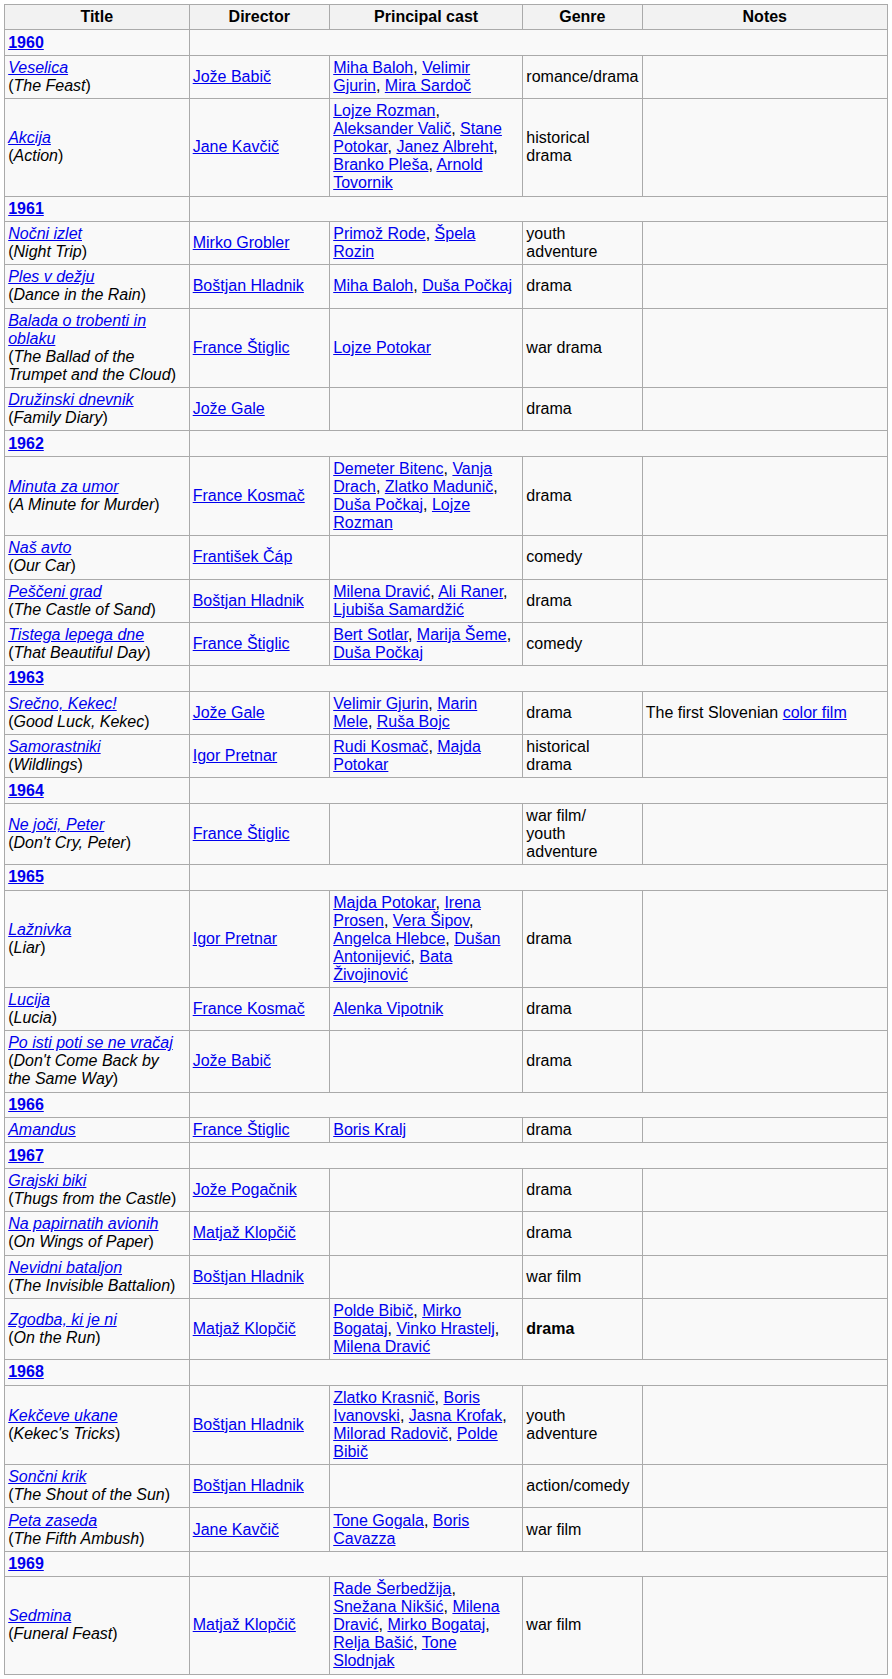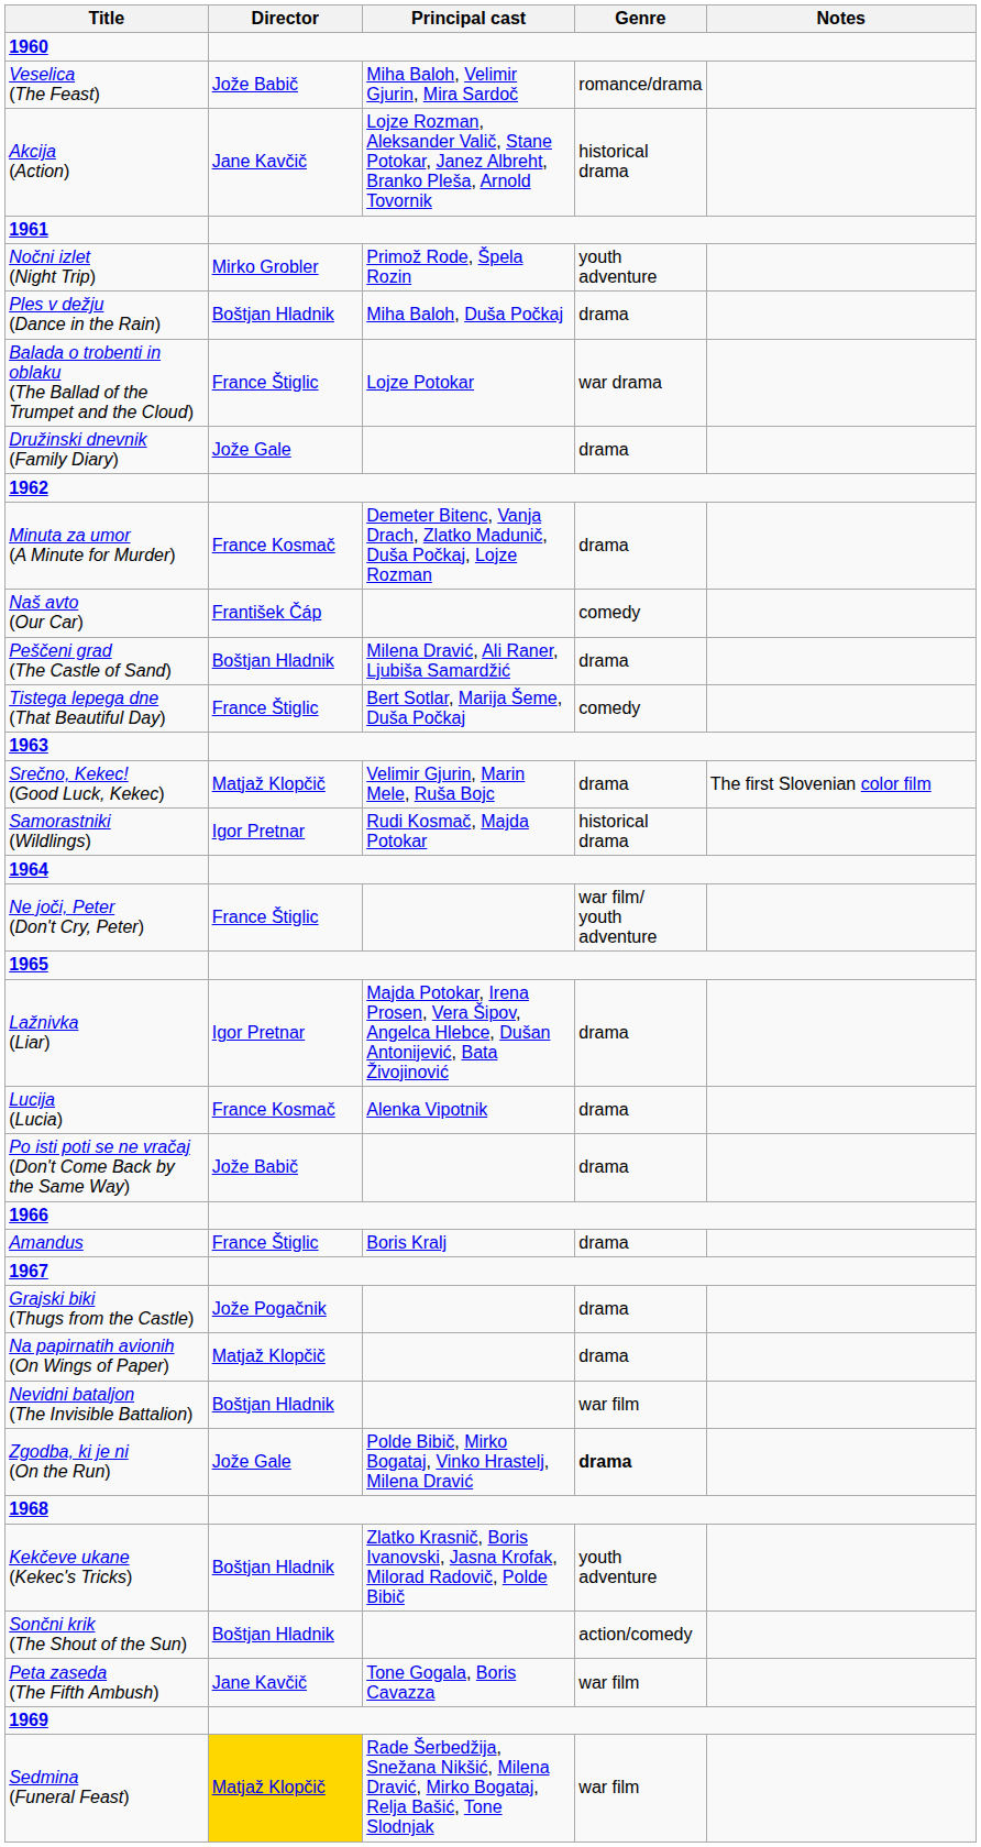 <table class="wikitable" width= "100%">
 <tr>
 <th width=21%>Title</th>
 <th width=16%>Director</th>
 <th width=22%>Principal cast</th>
 <th width=13%>Genre</th>
 <th width=28%>Notes</th>
 </tr>
 <tr>
 <td><strong><a href='#'>1960</a></strong></td>
 </tr>
 <tr>
 <td><em><a href='#'>Veselica</a></em><br>(<em>The Feast</em>)</td>
 <td><a href='#'>Jože Babič</a></td>
 <td><a href='#'>Miha Baloh</a>, <a href='#'>Velimir Gjurin</a>, <a href='#'>Mira Sardoč</a></td>
 <td>romance/drama</td>
 <td></td>
 </tr>
 <tr>
 <td><em><a href='#'>Akcija</a></em><br>(<em>Action</em>)</td>
 <td><a href='#'>Jane Kavčič</a></td>
 <td><a href='#'>Lojze Rozman</a>, <a href='#'>Aleksander Valič</a>, <a href='#'>Stane Potokar</a>, <a href='#'>Janez Albreht</a>, <a href='#'>Branko Pleša</a>, <a href='#'>Arnold Tovornik</a></td>
 <td>historical drama</td>
 <td></td>
 </tr>
 <tr>
 <td><strong><a href='#'>1961</a></strong></td>
 </tr>
 <tr>
 <td><em><a href='#'>Nočni izlet</a></em><br>(<em>Night Trip</em>)</td>
 <td><a href='#'>Mirko Grobler</a></td>
 <td><a href='#'>Primož Rode</a>, <a href='#'>Špela Rozin</a></td>
 <td>youth adventure</td>
 <td></td>
 </tr>
 <tr>
 <td><em><a href='#'>Ples v dežju</a></em><br>(<em>Dance in the Rain</em>)</td>
 <td><a href='#'>Boštjan Hladnik</a></td>
 <td><a href='#'>Miha Baloh</a>, <a href='#'>Duša Počkaj</a></td>
 <td>drama</td>
 <td></td>
 </tr>
 <tr>
 <td><em><a href='#'>Balada o trobenti in oblaku</a></em><br>(<em>The Ballad of the Trumpet and the Cloud</em>)</td>
 <td><a href='#'>France Štiglic</a></td>
 <td><a href='#'>Lojze Potokar</a></td>
 <td>war drama</td>
 <td></td>
 </tr>
 <tr>
 <td><em><a href='#'>Družinski dnevnik</a></em><br>(<em>Family Diary</em>)</td>
 <td><a href='#'>Jože Gale</a></td>
 <td></td>
 <td>drama</td>
 <td></td>
 </tr>
 <tr>
 <td><strong><a href='#'>1962</a></strong></td>
 </tr>
 <tr>
 <td><em><a href='#'>Minuta za umor</a></em><br>(<em>A Minute for Murder</em>)</td>
 <td><a href='#'>France Kosmač</a></td>
 <td><a href='#'>Demeter Bitenc</a>, <a href='#'>Vanja Drach</a>, <a href='#'>Zlatko Madunič</a>, <a href='#'>Duša Počkaj</a>, <a href='#'>Lojze Rozman</a></td>
 <td>drama</td>
 <td></td>
 </tr>
 <tr>
 <td><em><a href='#'>Naš avto</a></em><br>(<em>Our Car</em>)</td>
 <td><a href='#'>František Čáp</a></td>
 <td></td>
 <td>comedy</td>
 <td></td>
 </tr>
 <tr>
 <td><em><a href='#'>Peščeni grad</a></em><br>(<em>The Castle of Sand</em>)</td>
 <td><a href='#'>Boštjan Hladnik</a></td>
 <td><a href='#'>Milena Dravić</a>, <a href='#'>Ali Raner</a>, <a href='#'>Ljubiša Samardžić</a></td>
 <td>drama</td>
 <td></td>
 </tr>
 <tr>
 <td><em><a href='#'>Tistega lepega dne</a></em><br>(<em>That Beautiful Day</em>)</td>
 <td><a href='#'>France Štiglic</a></td>
 <td><a href='#'>Bert Sotlar</a>, <a href='#'>Marija Šeme</a>, <a href='#'>Duša Počkaj</a></td>
 <td>comedy</td>
 <td></td>
 </tr>
 <tr>
 <td><strong><a href='#'>1963</a></strong></td>
 </tr>
 <tr>
 <td><em><a href='#'>Srečno, Kekec!</a></em><br>(<em>Good Luck, Kekec</em>)</td>
-<td><a href='#'>Jože Gale</a></td>
+<td><a href='#'>Matjaž Klopčič</a></td>
 <td><a href='#'>Velimir Gjurin</a>, <a href='#'>Marin Mele</a>, <a href='#'>Ruša Bojc</a></td>
 <td>drama</td>
 <td>The first Slovenian <a href='#'>color film</a></td>
 </tr>
 <tr>
 <td><em><a href='#'>Samorastniki</a></em><br>(<em>Wildlings</em>)</td>
 <td><a href='#'>Igor Pretnar</a></td>
 <td><a href='#'>Rudi Kosmač</a>, <a href='#'>Majda Potokar</a></td>
 <td>historical drama</td>
 <td></td>
 </tr>
 <tr>
 <td><strong><a href='#'>1964</a></strong></td>
 </tr>
 <tr>
 <td><em><a href='#'>Ne joči, Peter</a></em><br>(<em>Don't Cry, Peter</em>)</td>
 <td><a href='#'>France Štiglic</a></td>
 <td></td>
 <td>war film/<br>youth adventure</td>
 <td></td>
 </tr>
 <tr>
 <td><strong><a href='#'>1965</a></strong></td>
 </tr>
 <tr>
 <td><em><a href='#'>Lažnivka</a></em><br>(<em>Liar</em>)</td>
 <td><a href='#'>Igor Pretnar</a></td>
 <td><a href='#'>Majda Potokar</a>, <a href='#'>Irena Prosen</a>, <a href='#'>Vera Šipov</a>, <a href='#'>Angelca Hlebce</a>, <a href='#'>Dušan Antonijević</a>, <a href='#'>Bata Živojinović</a></td>
 <td>drama</td>
 <td></td>
 </tr>
 <tr>
 <td><em><a href='#'>Lucija</a></em><br>(<em>Lucia</em>)</td>
 <td><a href='#'>France Kosmač</a></td>
 <td><a href='#'>Alenka Vipotnik</a></td>
 <td>drama</td>
 <td></td>
 </tr>
 <tr>
 <td><em><a href='#'>Po isti poti se ne vračaj</a></em><br>(<em>Don't Come Back by the Same Way</em>)</td>
 <td><a href='#'>Jože Babič</a></td>
 <td></td>
 <td>drama</td>
 <td></td>
 </tr>
 <tr>
 <td><strong><a href='#'>1966</a></strong></td>
 </tr>
 <tr>
 <td><em><a href='#'>Amandus</a></em></td>
 <td><a href='#'>France Štiglic</a></td>
 <td><a href='#'>Boris Kralj</a></td>
 <td>drama</td>
 <td></td>
 </tr>
 <tr>
 <td><strong><a href='#'>1967</a></strong></td>
 </tr>
 <tr>
 <td><em><a href='#'>Grajski biki</a></em><br>(<em>Thugs from the Castle</em>)</td>
 <td><a href='#'>Jože Pogačnik</a></td>
 <td></td>
 <td>drama</td>
 <td></td>
 </tr>
 <tr>
 <td><em><a href='#'>Na papirnatih avionih</a></em><br>(<em>On Wings of Paper</em>)</td>
 <td><a href='#'>Matjaž Klopčič</a></td>
 <td></td>
 <td>drama</td>
 <td></td>
 </tr>
 <tr>
 <td><em><a href='#'>Nevidni bataljon</a></em><br>(<em>The Invisible Battalion</em>)</td>
 <td><a href='#'>Boštjan Hladnik</a></td>
 <td></td>
 <td>war film</td>
 <td></td>
 </tr>
 <tr>
 <td><em><a href='#'>Zgodba, ki je ni</a></em><br>(<em>On the Run</em>)</td>
-<td><a href='#'>Matjaž Klopčič</a></td>
+<td><a href='#'>Jože Gale</a></td>
 <td><a href='#'>Polde Bibič</a>, <a href='#'>Mirko Bogataj</a>, <a href='#'>Vinko Hrastelj</a>, <a href='#'>Milena Dravić</a></td>
 <td><strong>drama</strong></td>
 <td></td>
 </tr>
 <tr>
 <td><strong><a href='#'>1968</a></strong></td>
 </tr>
 <tr>
 <td><em><a href='#'>Kekčeve ukane</a></em><br>(<em>Kekec's Tricks</em>)</td>
 <td><a href='#'>Boštjan Hladnik</a></td>
 <td><a href='#'>Zlatko Krasnič</a>, <a href='#'>Boris Ivanovski</a>, <a href='#'>Jasna Krofak</a>, <a href='#'>Milorad Radovič</a>, <a href='#'>Polde Bibič</a></td>
 <td>youth adventure</td>
 <td></td>
 </tr>
 <tr>
 <td><em><a href='#'>Sončni krik</a></em><br>(<em>The Shout of the Sun</em>)</td>
 <td><a href='#'>Boštjan Hladnik</a></td>
 <td></td>
 <td>action/comedy</td>
 <td></td>
 </tr>
 <tr>
 <td><em><a href='#'>Peta zaseda</a></em><br>(<em>The Fifth Ambush</em>)</td>
 <td><a href='#'>Jane Kavčič</a></td>
 <td><a href='#'>Tone Gogala</a>, <a href='#'>Boris Cavazza</a></td>
 <td>war film</td>
 <td></td>
 </tr>
 <tr>
 <td><strong><a href='#'>1969</a></strong></td>
 </tr>
 <tr>
 <td><em><a href='#'>Sedmina</a></em><br>(<em>Funeral Feast</em>)</td>
-<td><a href='#'>Matjaž Klopčič</a></td>
+<td style="background: gold;"><a href='#'>Matjaž Klopčič</a></td>
 <td><a href='#'>Rade Šerbedžija</a>, <a href='#'>Snežana Nikšić</a>, <a href='#'>Milena Dravić</a>, <a href='#'>Mirko Bogataj</a>, <a href='#'>Relja Bašić</a>, <a href='#'>Tone Slodnjak</a></td>
 <td>war film</td>
 <td></td>
 </tr>
 </table>
